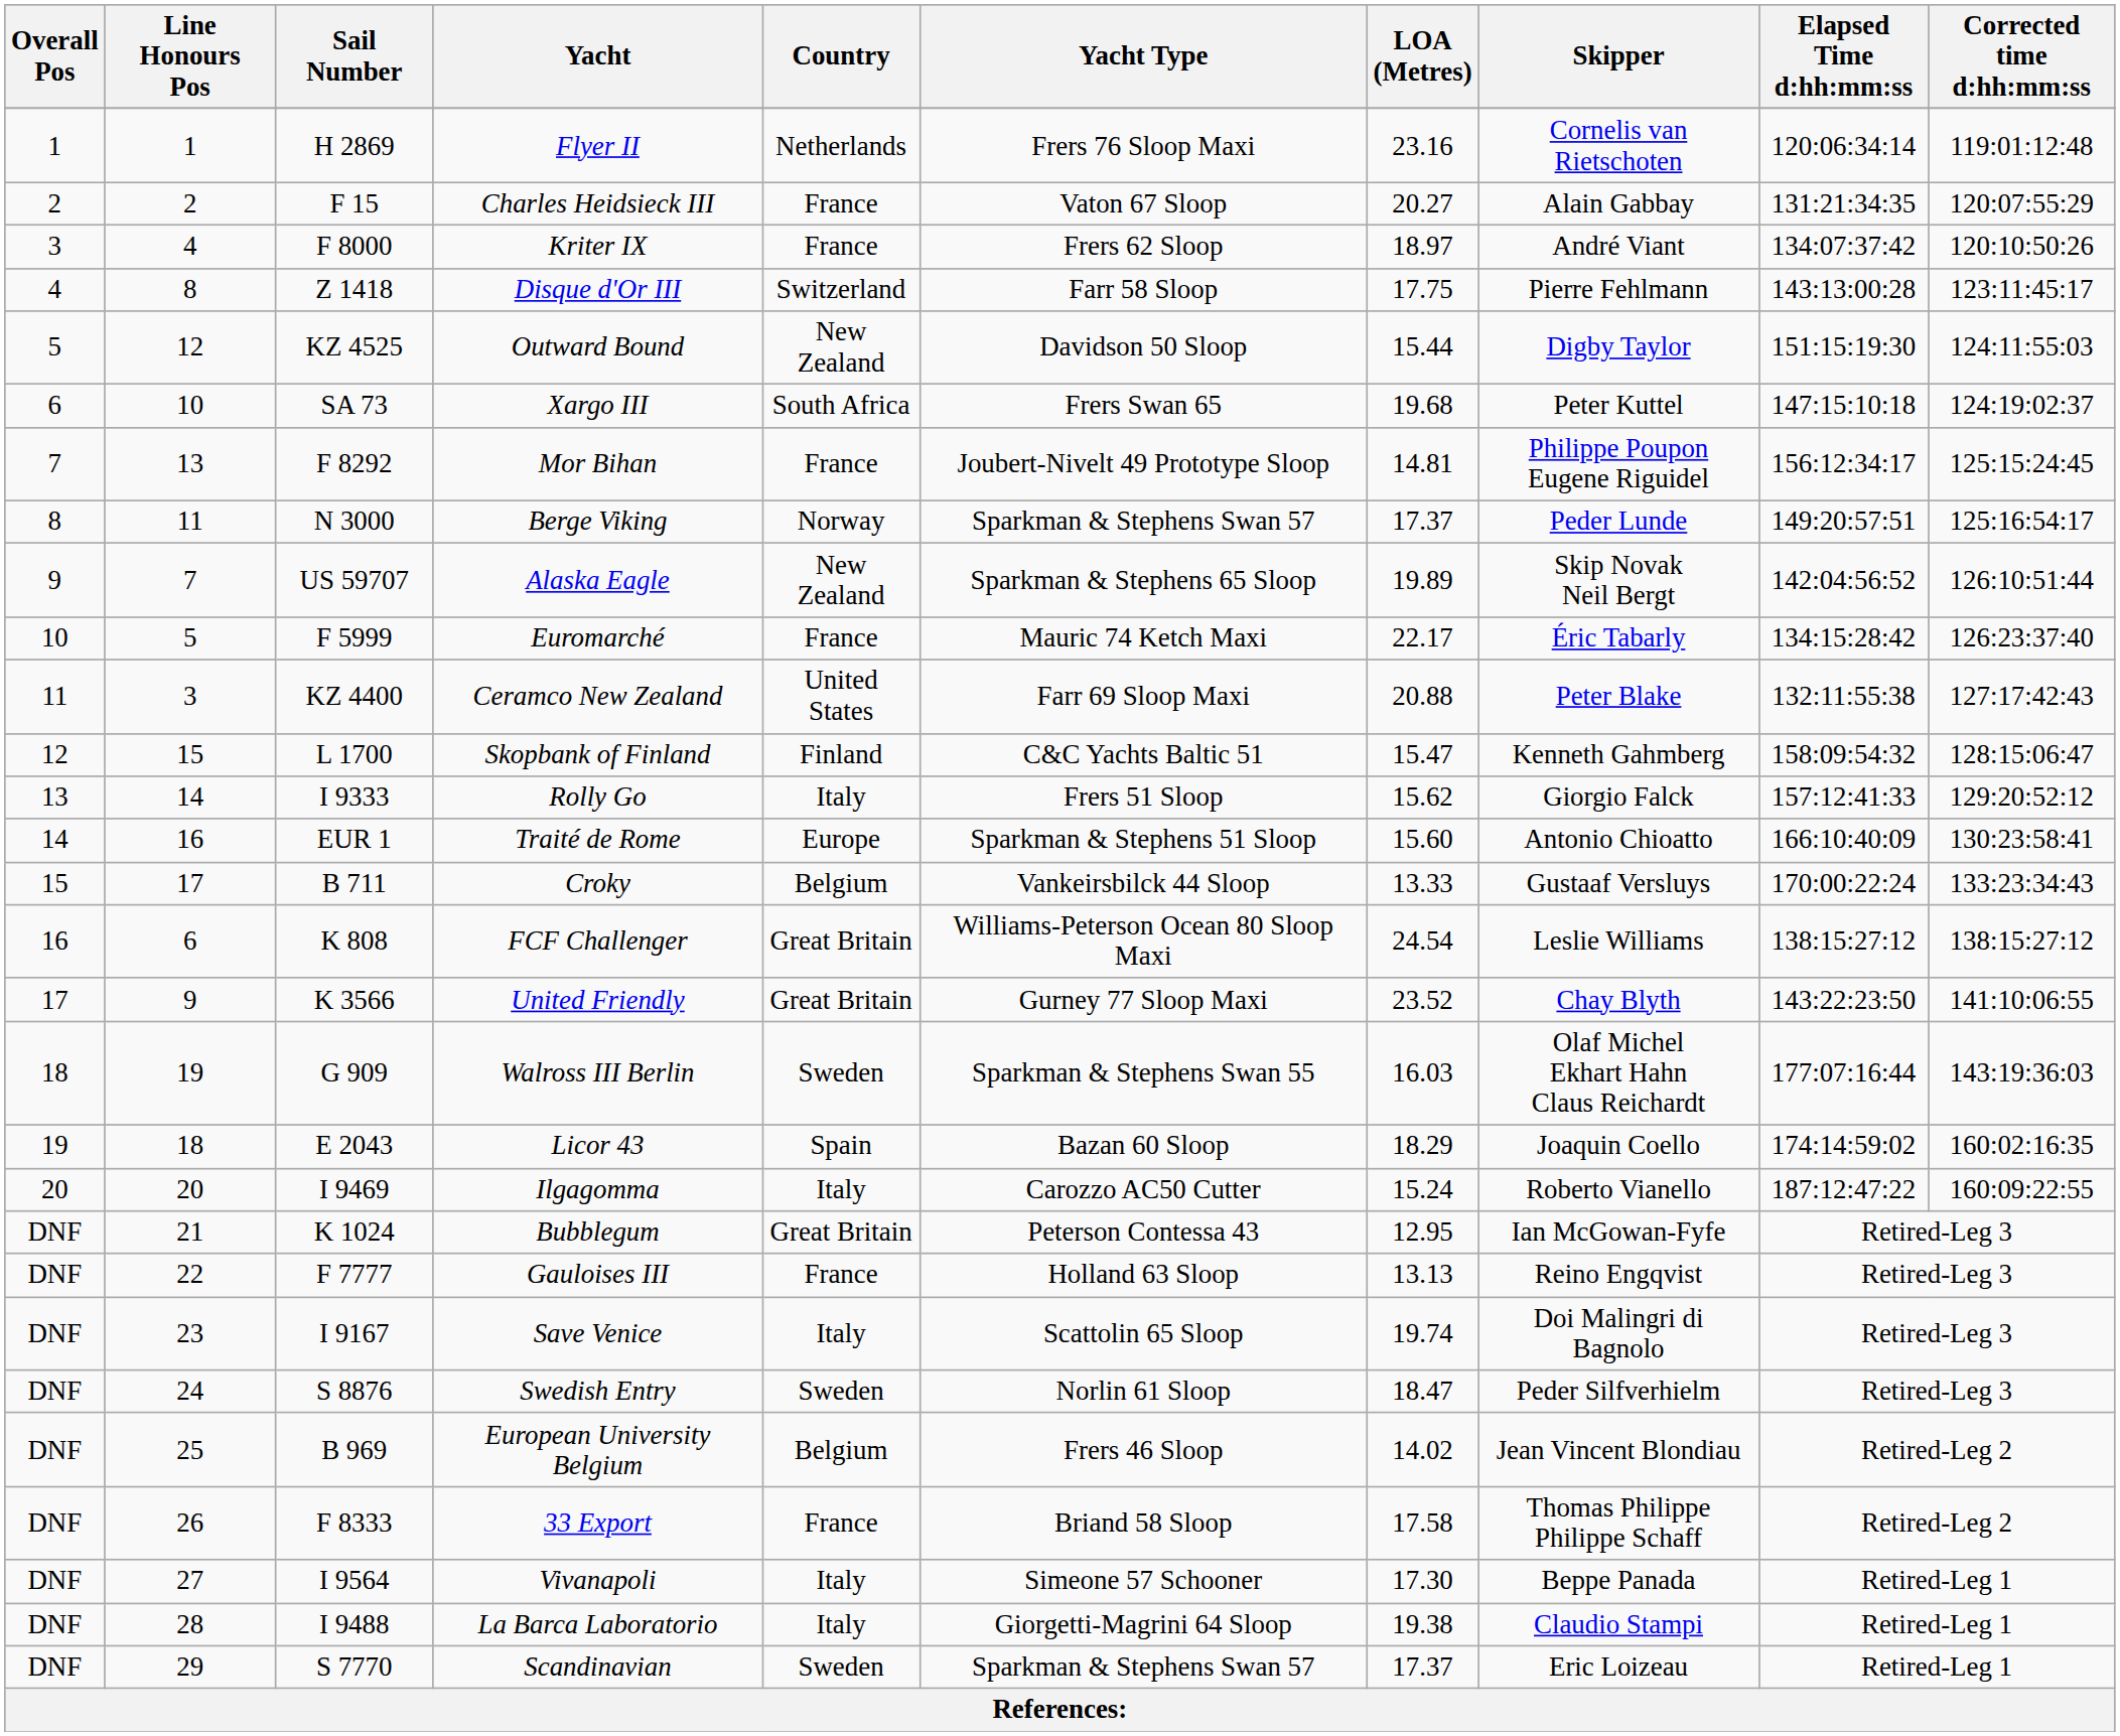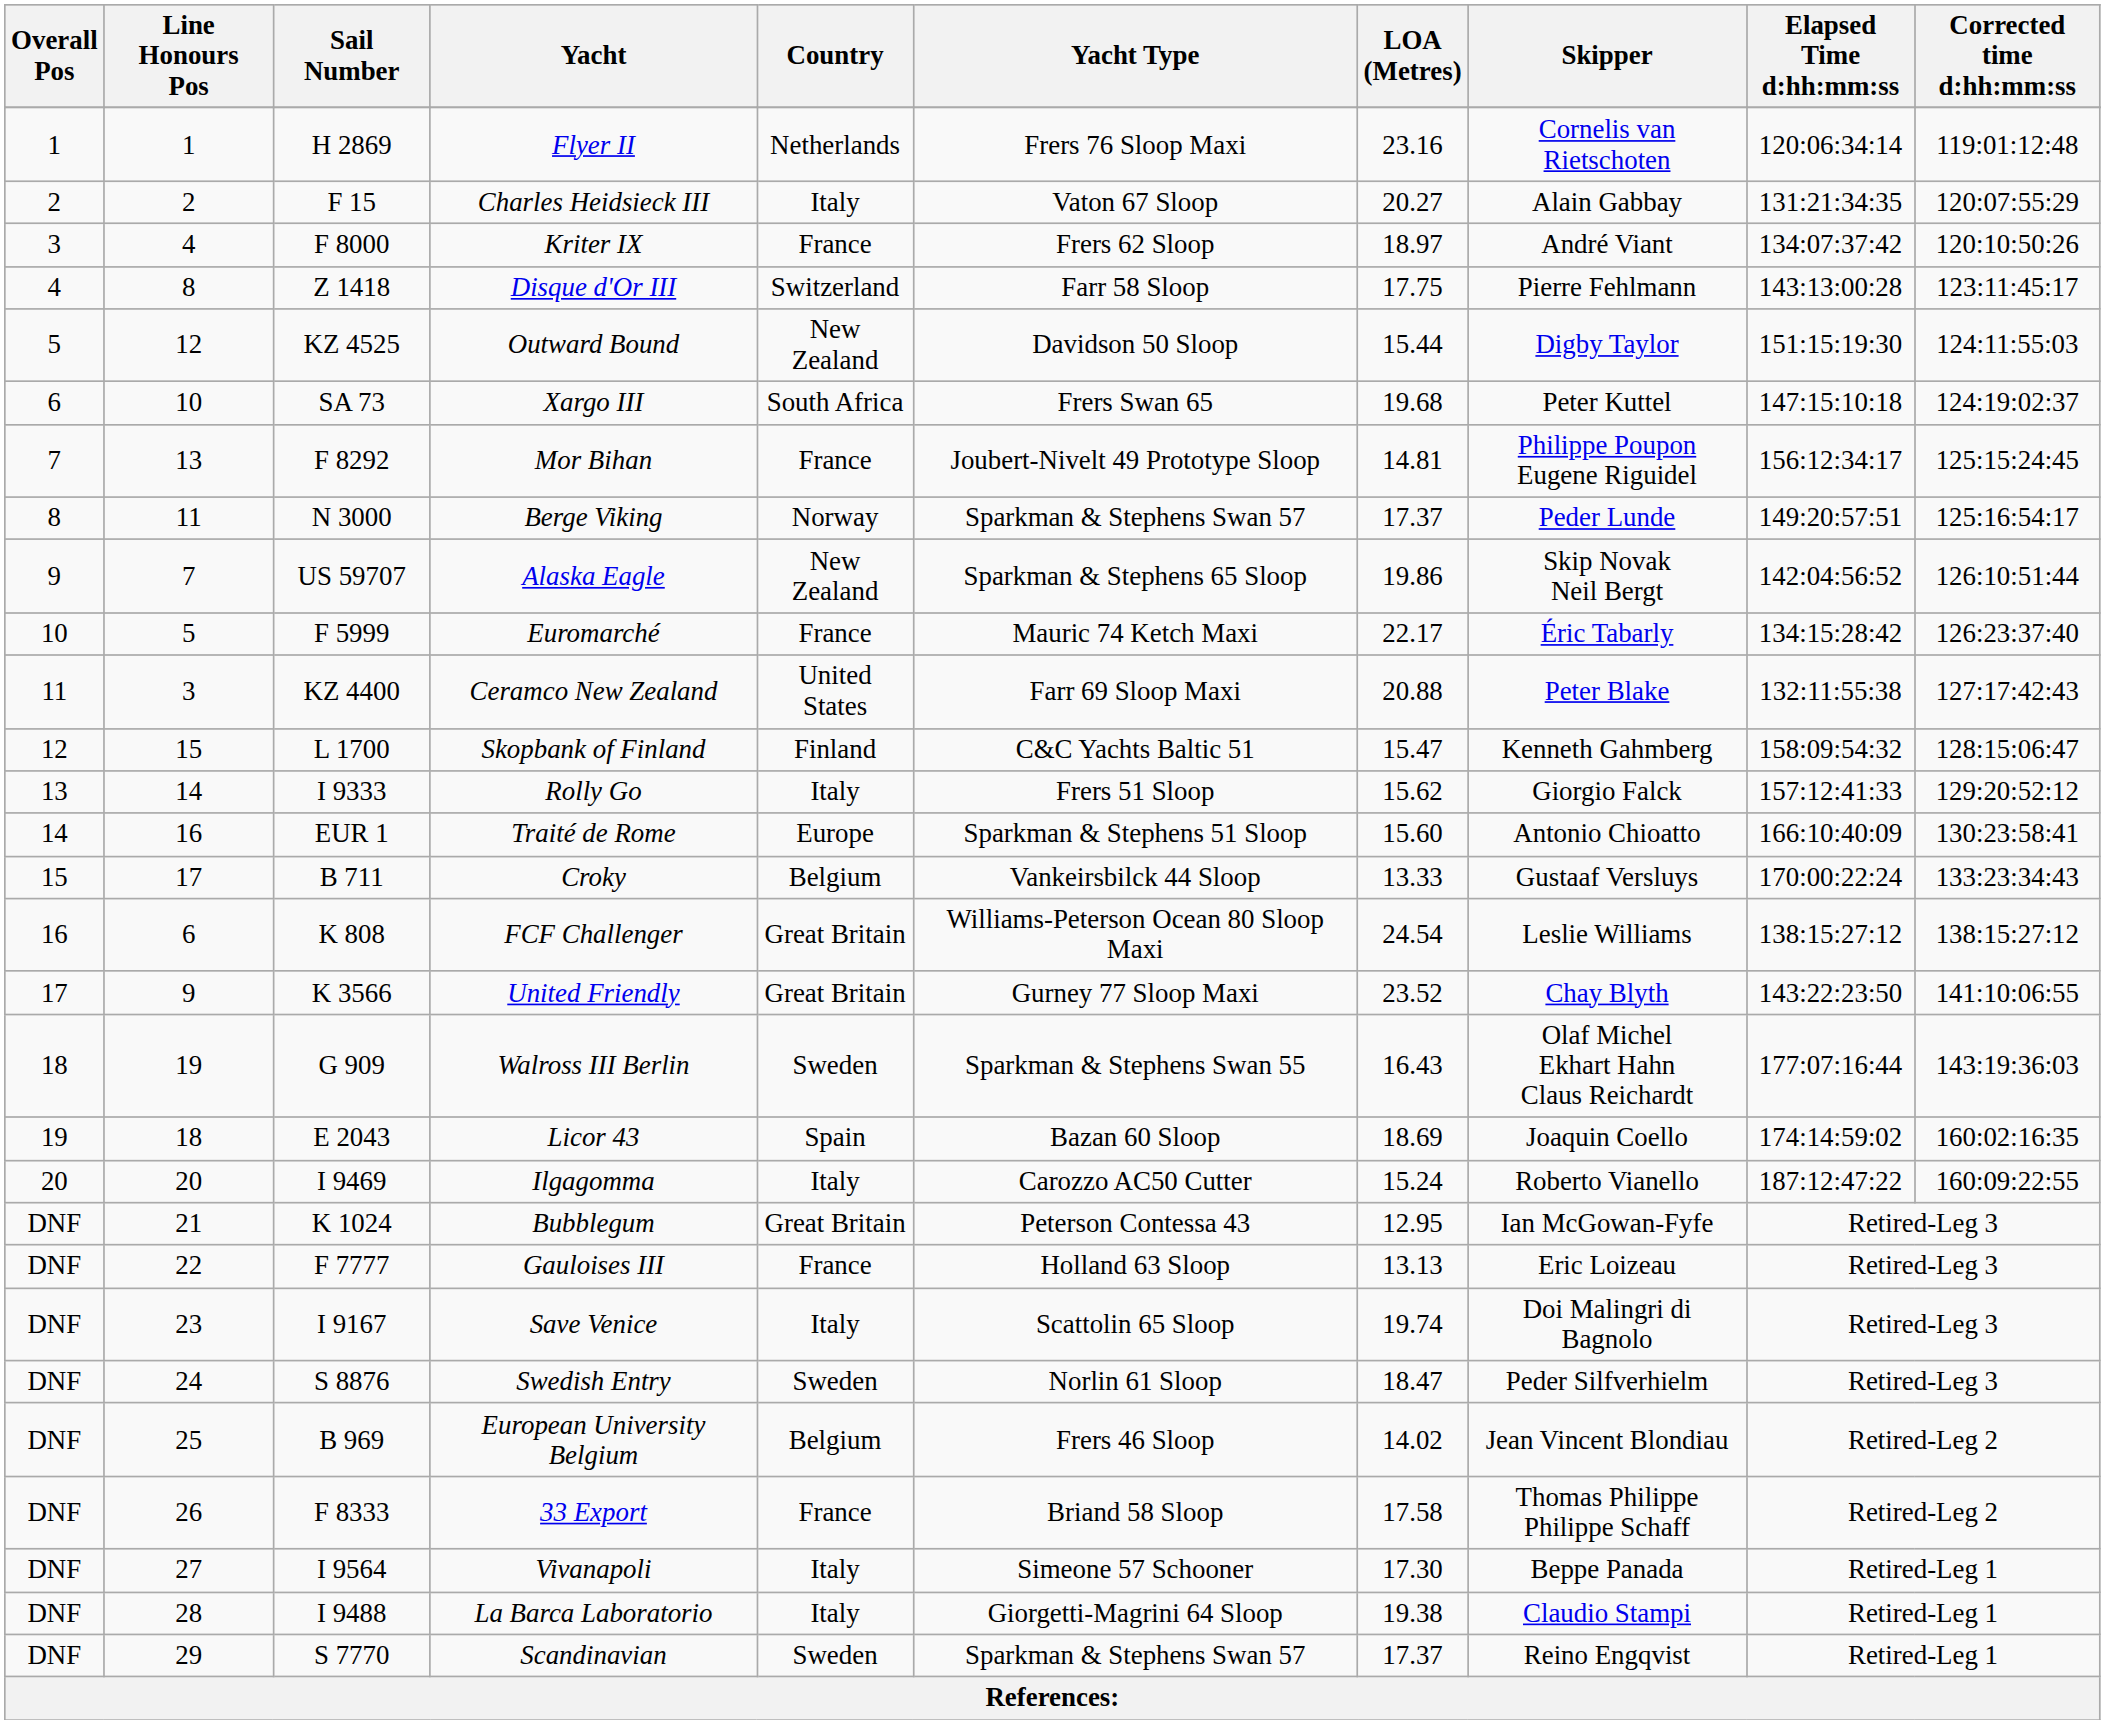 <table class="wikitable sortable" style="text-align: center;" "font-size: 100%;">
 <tr>
 <th>Overall <br>Pos</th>
 <th>Line Honours <br>Pos</th>
 <th>Sail Number</th>
 <th>Yacht</th>
 <th>Country</th>
 <th>Yacht Type</th>
 <th>LOA<br>(Metres)</th>
 <th>Skipper</th>
 <th>Elapsed Time<br>d:hh:mm:ss</th>
 <th>Corrected time <br>d:hh:mm:ss</th>
 </tr>
 <tr style="font-weight:bold">
 </tr>
 <tr>
 <td>1</td>
 <td>1</td>
 <td>H 2869</td>
 <td><em><a href='#'>Flyer II</a></em></td>
 <td> Netherlands</td>
 <td>Frers 76 Sloop Maxi</td>
 <td>23.16</td>
 <td><a href='#'>Cornelis van Rietschoten</a></td>
 <td>120:06:34:14</td>
 <td>119:01:12:48</td>
 </tr>
 <tr>
 <td>2</td>
 <td>2</td>
 <td>F 15</td>
 <td><em>Charles Heidsieck III</em></td>
-<td> France</td>
+<td> Italy</td>
 <td>Vaton 67 Sloop</td>
 <td>20.27</td>
 <td>Alain Gabbay</td>
 <td>131:21:34:35</td>
 <td>120:07:55:29</td>
 </tr>
 <tr>
 <td>3</td>
 <td>4</td>
 <td>F 8000</td>
 <td><em>Kriter IX</em></td>
 <td> France</td>
 <td>Frers 62 Sloop</td>
 <td>18.97</td>
 <td>André Viant</td>
 <td>134:07:37:42</td>
 <td>120:10:50:26</td>
 </tr>
 <tr>
 <td>4</td>
 <td>8</td>
 <td>Z 1418</td>
 <td><em><a href='#'>Disque d'Or III</a></em></td>
 <td> Switzerland</td>
 <td>Farr 58 Sloop</td>
 <td>17.75</td>
 <td>Pierre Fehlmann</td>
 <td>143:13:00:28</td>
 <td>123:11:45:17</td>
 </tr>
 <tr>
 <td>5</td>
 <td>12</td>
 <td>KZ 4525</td>
 <td><em>Outward Bound</em></td>
 <td> New Zealand</td>
 <td>Davidson 50 Sloop</td>
 <td>15.44</td>
 <td><a href='#'>Digby Taylor</a></td>
 <td>151:15:19:30</td>
 <td>124:11:55:03</td>
 </tr>
 <tr>
 <td>6</td>
 <td>10</td>
 <td>SA 73</td>
 <td><em>Xargo III</em></td>
 <td> South Africa</td>
 <td>Frers Swan 65</td>
 <td>19.68</td>
 <td>Peter Kuttel</td>
 <td>147:15:10:18</td>
 <td>124:19:02:37</td>
 </tr>
 <tr>
 <td>7</td>
 <td>13</td>
 <td>F 8292</td>
 <td><em>Mor Bihan</em></td>
 <td> France</td>
 <td>Joubert-Nivelt 49 Prototype Sloop</td>
 <td>14.81</td>
 <td><a href='#'>Philippe Poupon</a> <br> Eugene Riguidel</td>
 <td>156:12:34:17</td>
 <td>125:15:24:45</td>
 </tr>
 <tr>
 <td>8</td>
 <td>11</td>
 <td>N 3000</td>
 <td><em>Berge Viking</em></td>
 <td> Norway</td>
 <td>Sparkman & Stephens Swan 57</td>
 <td>17.37</td>
 <td><a href='#'>Peder Lunde</a></td>
 <td>149:20:57:51</td>
 <td>125:16:54:17</td>
 </tr>
 <tr>
 <td>9</td>
 <td>7</td>
 <td>US 59707</td>
 <td><em><a href='#'>Alaska Eagle</a></em></td>
 <td> New Zealand</td>
 <td>Sparkman & Stephens 65 Sloop</td>
-<td>19.89</td>
+<td>19.86</td>
 <td>Skip Novak <br> Neil Bergt</td>
 <td>142:04:56:52</td>
 <td>126:10:51:44</td>
 </tr>
 <tr>
 <td>10</td>
 <td>5</td>
 <td>F 5999</td>
 <td><em>Euromarché</em></td>
 <td> France</td>
 <td>Mauric 74 Ketch Maxi</td>
 <td>22.17</td>
 <td><a href='#'>Éric Tabarly</a></td>
 <td>134:15:28:42</td>
 <td>126:23:37:40</td>
 </tr>
 <tr>
 <td>11</td>
 <td>3</td>
 <td>KZ 4400</td>
 <td><em>Ceramco New Zealand</em></td>
 <td> United States</td>
 <td>Farr 69 Sloop Maxi</td>
 <td>20.88</td>
 <td><a href='#'>Peter Blake</a></td>
 <td>132:11:55:38</td>
 <td>127:17:42:43</td>
 </tr>
 <tr>
 <td>12</td>
 <td>15</td>
 <td>L 1700</td>
 <td><em>Skopbank of Finland</em></td>
 <td> Finland</td>
 <td>C&C Yachts Baltic 51</td>
 <td>15.47</td>
 <td>Kenneth Gahmberg</td>
 <td>158:09:54:32</td>
 <td>128:15:06:47</td>
 </tr>
 <tr>
 <td>13</td>
 <td>14</td>
 <td>I 9333</td>
 <td><em>Rolly Go</em></td>
 <td> Italy</td>
 <td>Frers 51 Sloop</td>
 <td>15.62</td>
 <td>Giorgio Falck</td>
 <td>157:12:41:33</td>
 <td>129:20:52:12</td>
 </tr>
 <tr>
 <td>14</td>
 <td>16</td>
 <td>EUR 1</td>
 <td><em>Traité de Rome</em></td>
 <td> Europe</td>
 <td>Sparkman & Stephens 51 Sloop</td>
 <td>15.60</td>
 <td>Antonio Chioatto</td>
 <td>166:10:40:09</td>
 <td>130:23:58:41</td>
 </tr>
 <tr>
 <td>15</td>
 <td>17</td>
 <td>B 711</td>
 <td><em>Croky</em></td>
 <td> Belgium</td>
 <td>Vankeirsbilck 44 Sloop</td>
 <td>13.33</td>
 <td>Gustaaf Versluys</td>
 <td>170:00:22:24</td>
 <td>133:23:34:43</td>
 </tr>
 <tr>
 <td>16</td>
 <td>6</td>
 <td>K 808</td>
 <td><em>FCF Challenger</em></td>
 <td> Great Britain</td>
 <td>Williams-Peterson Ocean 80 Sloop Maxi</td>
 <td>24.54</td>
 <td>Leslie Williams</td>
 <td>138:15:27:12</td>
 <td>138:15:27:12</td>
 </tr>
 <tr>
 <td>17</td>
 <td>9</td>
 <td>K 3566</td>
 <td><em><a href='#'>United Friendly</a></em></td>
 <td> Great Britain</td>
 <td>Gurney 77 Sloop Maxi</td>
 <td>23.52</td>
 <td><a href='#'>Chay Blyth</a></td>
 <td>143:22:23:50</td>
 <td>141:10:06:55</td>
 </tr>
 <tr>
 <td>18</td>
 <td>19</td>
 <td>G 909</td>
 <td><em>Walross III Berlin</em></td>
 <td> Sweden</td>
 <td>Sparkman & Stephens Swan 55</td>
-<td>16.03</td>
+<td>16.43</td>
 <td>Olaf Michel <br> Ekhart Hahn <br> Claus Reichardt</td>
 <td>177:07:16:44</td>
 <td>143:19:36:03</td>
 </tr>
 <tr>
 <td>19</td>
 <td>18</td>
 <td>E 2043</td>
 <td><em>Licor 43</em></td>
 <td> Spain</td>
 <td>Bazan 60 Sloop</td>
-<td>18.29</td>
+<td>18.69</td>
 <td>Joaquin Coello</td>
 <td>174:14:59:02</td>
 <td>160:02:16:35</td>
 </tr>
 <tr>
 <td>20</td>
 <td>20</td>
 <td>I 9469</td>
 <td><em>Ilgagomma</em></td>
 <td> Italy</td>
 <td>Carozzo AC50 Cutter</td>
 <td>15.24</td>
 <td>Roberto Vianello</td>
 <td>187:12:47:22</td>
 <td>160:09:22:55</td>
 </tr>
 <tr>
 <td>DNF</td>
 <td>21</td>
 <td>K 1024</td>
 <td><em>Bubblegum</em></td>
 <td> Great Britain</td>
 <td>Peterson Contessa 43</td>
 <td>12.95</td>
 <td>Ian McGowan-Fyfe</td>
 <td colspan=2, align="center">Retired-Leg 3</td>
 </tr>
 <tr>
 <td>DNF</td>
 <td>22</td>
 <td>F 7777</td>
 <td><em>Gauloises III</em></td>
 <td> France</td>
 <td>Holland 63 Sloop</td>
 <td>13.13</td>
-<td>Reino Engqvist</td>
+<td>Eric Loizeau</td>
 <td colspan=2, align="center">Retired-Leg 3</td>
 </tr>
 <tr>
 <td>DNF</td>
 <td>23</td>
 <td>I 9167</td>
 <td><em>Save Venice</em></td>
 <td> Italy</td>
 <td>Scattolin 65 Sloop</td>
 <td>19.74</td>
 <td>Doi Malingri di Bagnolo</td>
 <td colspan=2, align="center">Retired-Leg 3</td>
 </tr>
 <tr>
 <td>DNF</td>
 <td>24</td>
 <td>S 8876</td>
 <td><em>Swedish Entry</em></td>
 <td> Sweden</td>
 <td>Norlin 61 Sloop</td>
 <td>18.47</td>
 <td>Peder Silfverhielm</td>
 <td colspan=2, align="center">Retired-Leg 3</td>
 </tr>
 <tr>
 <td>DNF</td>
 <td>25</td>
 <td>B 969</td>
 <td><em>European University Belgium</em></td>
 <td> Belgium</td>
 <td>Frers 46 Sloop</td>
 <td>14.02</td>
 <td>Jean Vincent Blondiau</td>
 <td colspan=2, align="center">Retired-Leg 2</td>
 </tr>
 <tr>
 <td>DNF</td>
 <td>26</td>
 <td>F 8333</td>
 <td><em><a href='#'>33 Export</a></em></td>
 <td> France</td>
 <td>Briand 58 Sloop</td>
 <td>17.58</td>
 <td>Thomas Philippe <br> Philippe Schaff</td>
 <td colspan=2, align="center">Retired-Leg 2</td>
 </tr>
 <tr>
 <td>DNF</td>
 <td>27</td>
 <td>I 9564</td>
 <td><em>Vivanapoli</em></td>
 <td> Italy</td>
 <td>Simeone 57 Schooner</td>
 <td>17.30</td>
 <td>Beppe Panada</td>
 <td colspan=2, align="center">Retired-Leg 1</td>
 </tr>
 <tr>
 <td>DNF</td>
 <td>28</td>
 <td>I 9488</td>
 <td><em>La Barca Laboratorio</em></td>
 <td> Italy</td>
 <td>Giorgetti-Magrini 64 Sloop</td>
 <td>19.38</td>
 <td><a href='#'>Claudio Stampi</a></td>
 <td colspan=2, align="center">Retired-Leg 1</td>
 </tr>
 <tr>
 <td>DNF</td>
 <td>29</td>
 <td>S 7770</td>
 <td><em>Scandinavian</em></td>
 <td> Sweden</td>
 <td>Sparkman & Stephens Swan 57</td>
 <td>17.37</td>
-<td>Eric Loizeau</td>
+<td>Reino Engqvist</td>
 <td colspan=2, align="center">Retired-Leg 1</td>
 </tr>
 <tr>
 <th colspan=10>References:</th>
 </tr>
 </table>
